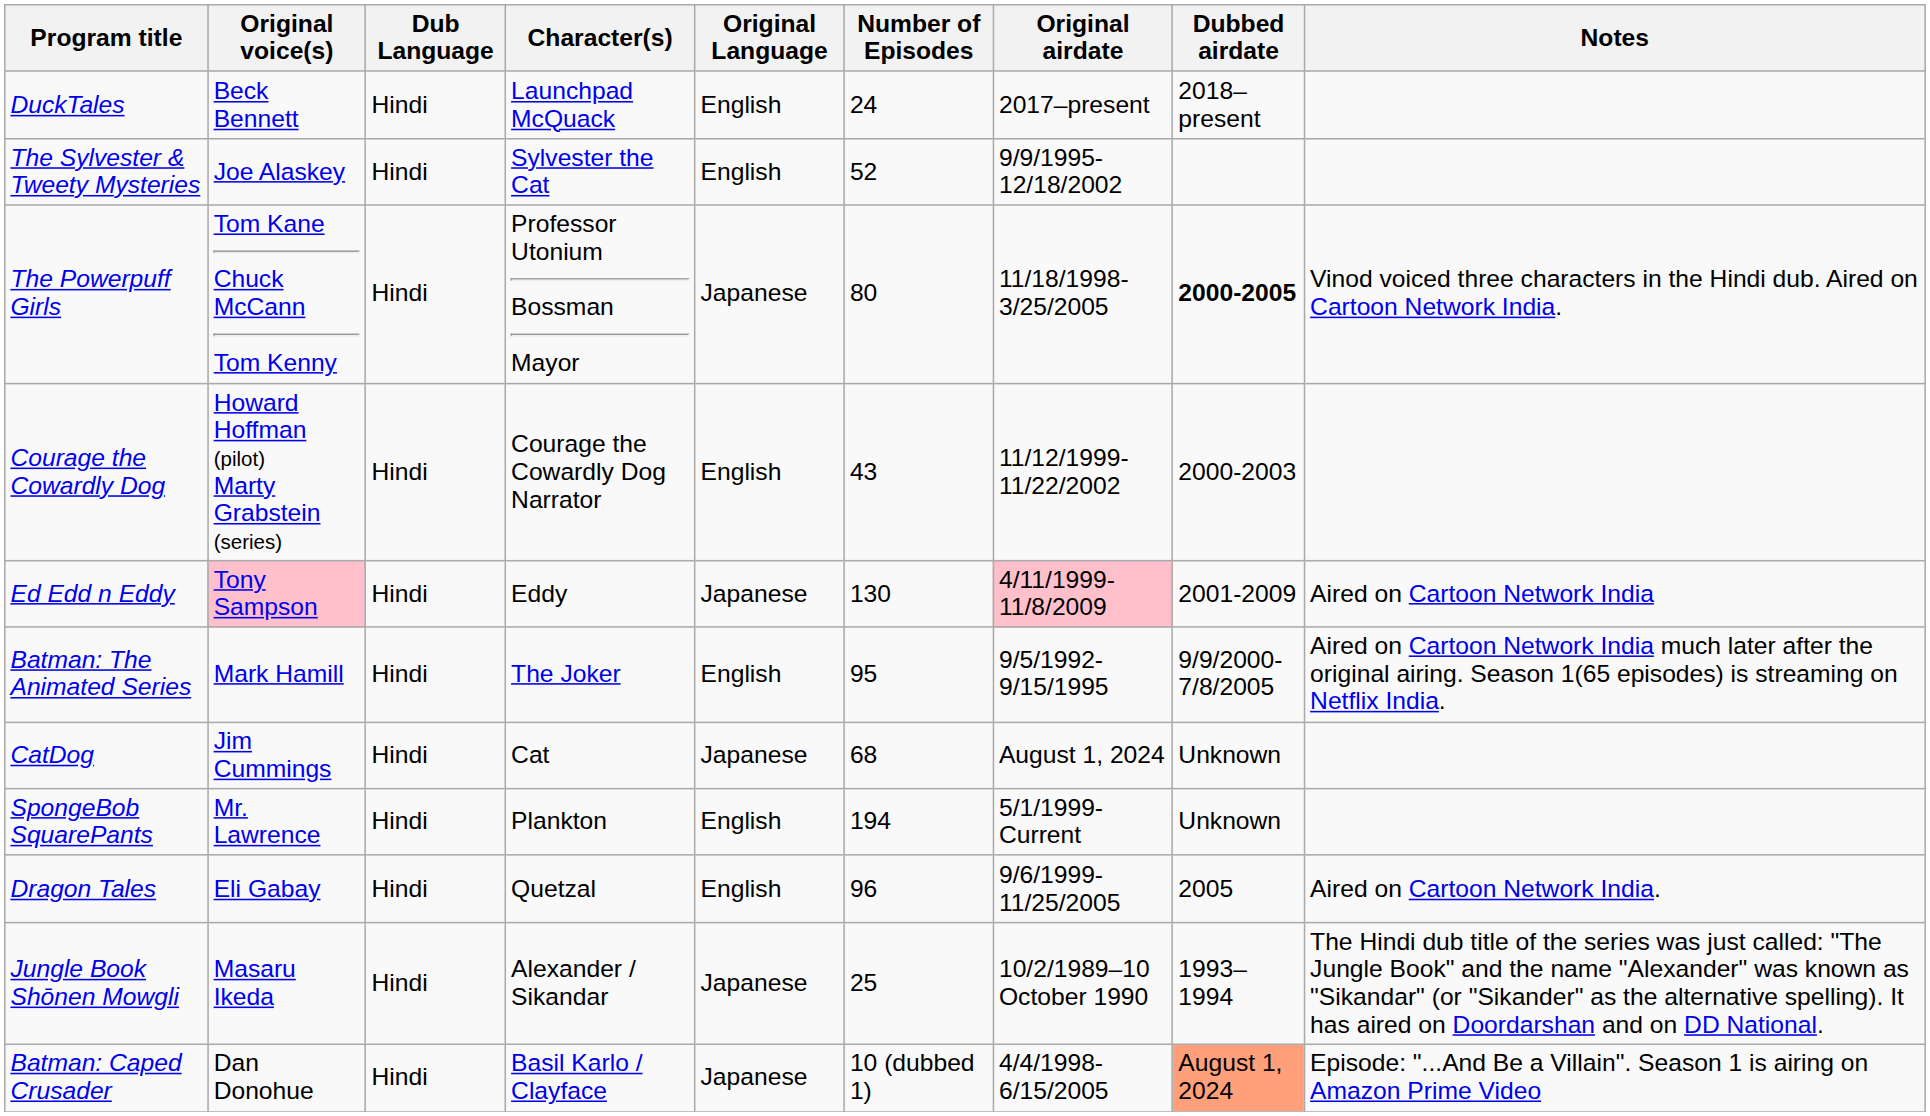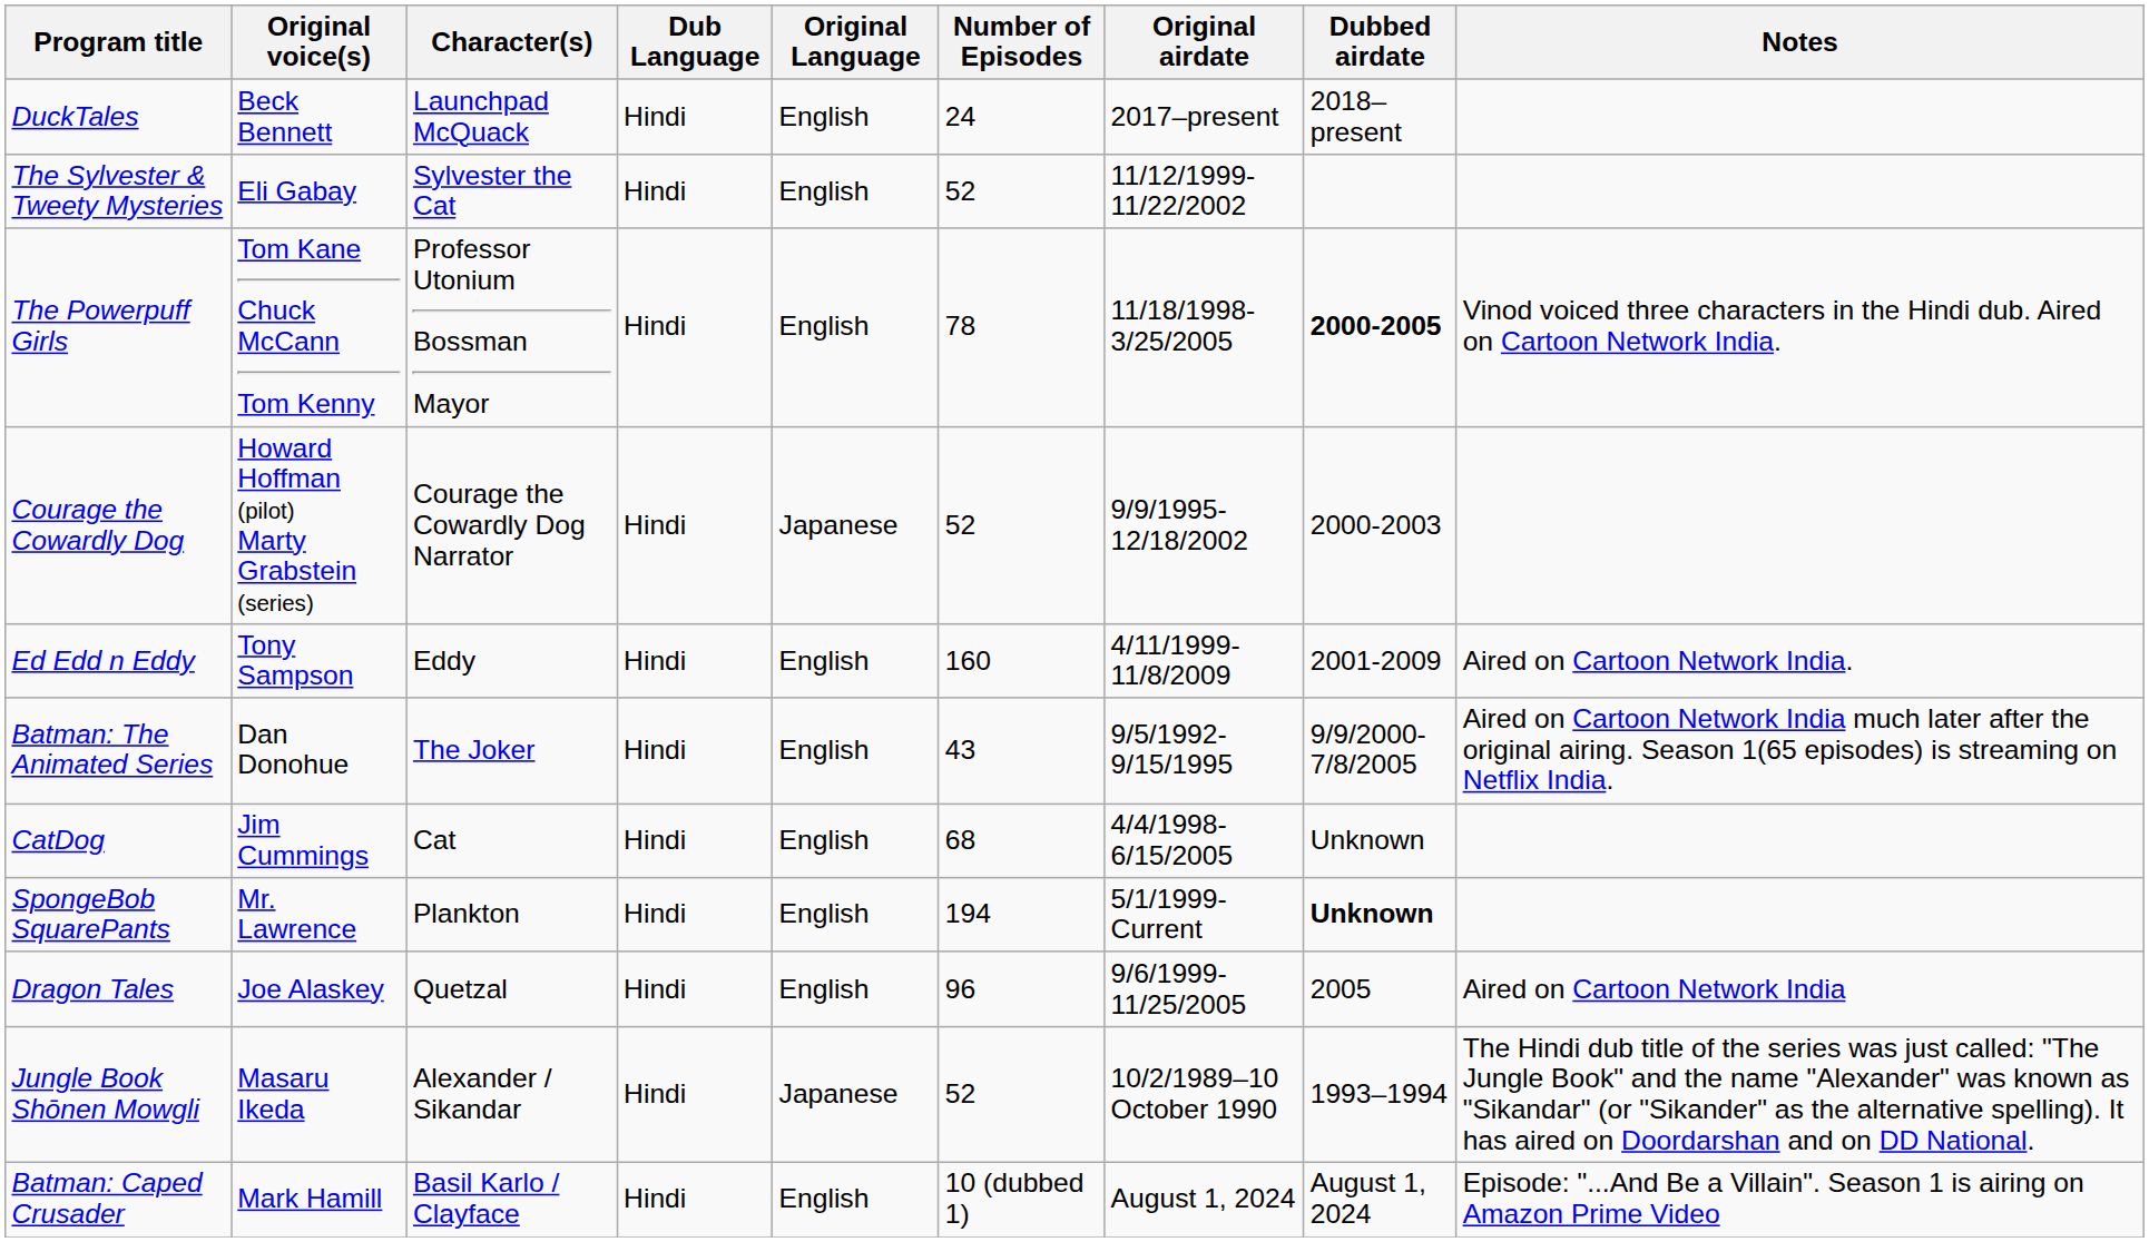 <table class="wikitable sortable">
 <tr>
 <th>Program title</th>
 <th>Original voice(s)</th>
+<th>Character(s)</th>
 <th>Dub Language</th>
-<th>Character(s)</th>
 <th>Original Language</th>
 <th>Number of Episodes</th>
 <th>Original airdate</th>
 <th>Dubbed airdate</th>
 <th>Notes</th>
 </tr>
 <tr>
 <td><a href='#'><em>DuckTales</em></a></td>
 <td><a href='#'>Beck Bennett</a></td>
+<td><a href='#'>Launchpad McQuack</a></td>
 <td>Hindi</td>
-<td><a href='#'>Launchpad McQuack</a></td>
 <td>English</td>
 <td>24</td>
 <td>2017–present</td>
 <td>2018–present</td>
 <td></td>
 </tr>
 <tr>
 <td><em><a href='#'>The Sylvester & Tweety Mysteries</a></em></td>
-<td><a href='#'>Joe Alaskey</a></td>
+<td><a href='#'>Eli Gabay</a></td>
+<td><a href='#'>Sylvester the Cat</a></td>
 <td>Hindi</td>
-<td><a href='#'>Sylvester the Cat</a></td>
 <td>English</td>
 <td>52</td>
-<td>9/9/1995-12/18/2002</td>
+<td>11/12/1999-11/22/2002</td>
 <td></td>
 <td></td>
 </tr>
 <tr>
 <td><em><a href='#'>The Powerpuff Girls</a></em></td>
 <td><a href='#'>Tom Kane</a> <hr> <a href='#'>Chuck McCann</a> <hr> <a href='#'>Tom Kenny</a></td>
+<td>Professor Utonium <hr> Bossman <hr> Mayor</td>
 <td>Hindi</td>
-<td>Professor Utonium <hr> Bossman <hr> Mayor</td>
-<td>Japanese</td>
-<td>80</td>
+<td>English</td>
+<td>78</td>
 <td>11/18/1998-<br>3/25/2005</td>
 <td><strong>2000-2005</strong></td>
 <td>Vinod voiced three characters in the Hindi dub. Aired on <a href='#'>Cartoon Network India</a>.</td>
 </tr>
 <tr>
 <td><em><a href='#'>Courage the Cowardly Dog</a></em></td>
 <td><a href='#'>Howard Hoffman</a> <small>(pilot)</small> <br> <a href='#'>Marty Grabstein</a> <small>(series)</small></td>
+<td>Courage the Cowardly Dog <br> Narrator</td>
 <td>Hindi</td>
-<td>Courage the Cowardly Dog <br> Narrator</td>
-<td>English</td>
-<td>43</td>
-<td>11/12/1999-11/22/2002</td>
+<td>Japanese</td>
+<td>52</td>
+<td>9/9/1995-12/18/2002</td>
 <td>2000-2003</td>
 <td></td>
 </tr>
 <tr>
 <td><em><a href='#'>Ed Edd n Eddy</a></em></td>
-<td style="background: pink;"><a href='#'>Tony Sampson</a></td>
+<td><a href='#'>Tony Sampson</a></td>
+<td>Eddy</td>
 <td>Hindi</td>
-<td>Eddy</td>
-<td>Japanese</td>
-<td>130</td>
-<td style="background: pink;">4/11/1999-11/8/2009</td>
+<td>English</td>
+<td>160</td>
+<td>4/11/1999-11/8/2009</td>
 <td>2001-2009</td>
-<td>Aired on <a href='#'>Cartoon Network India</a></td>
+<td>Aired on <a href='#'>Cartoon Network India</a>.</td>
 </tr>
 <tr>
 <td><em><a href='#'>Batman: The Animated Series</a></em></td>
-<td><a href='#'>Mark Hamill</a></td>
+<td>Dan Donohue</td>
+<td><a href='#'>The Joker</a></td>
 <td>Hindi</td>
-<td><a href='#'>The Joker</a></td>
 <td>English</td>
-<td>95</td>
+<td>43</td>
 <td>9/5/1992-<br>9/15/1995</td>
 <td>9/9/2000-<br>7/8/2005</td>
 <td>Aired on <a href='#'>Cartoon Network India</a> much later after the original airing. Season 1(65 episodes) is streaming on <a href='#'>Netflix India</a>.</td>
 </tr>
 <tr>
 <td><em><a href='#'>CatDog</a></em></td>
 <td><a href='#'>Jim Cummings</a></td>
+<td>Cat</td>
 <td>Hindi</td>
-<td>Cat</td>
-<td>Japanese</td>
+<td>English</td>
 <td>68</td>
-<td>August 1, 2024</td>
+<td>4/4/1998-<br>6/15/2005</td>
 <td>Unknown</td>
 <td></td>
 </tr>
 <tr>
 <td><em><a href='#'>SpongeBob SquarePants</a></em></td>
 <td><a href='#'>Mr. Lawrence</a></td>
+<td>Plankton</td>
 <td>Hindi</td>
-<td>Plankton</td>
 <td>English</td>
 <td>194</td>
 <td>5/1/1999-Current</td>
-<td>Unknown</td>
+<td><strong>Unknown</strong></td>
 <td></td>
 </tr>
 <tr>
 <td><em><a href='#'>Dragon Tales</a></em></td>
-<td><a href='#'>Eli Gabay</a></td>
+<td><a href='#'>Joe Alaskey</a></td>
+<td>Quetzal</td>
 <td>Hindi</td>
-<td>Quetzal</td>
 <td>English</td>
 <td>96</td>
 <td>9/6/1999-11/25/2005</td>
 <td>2005</td>
-<td>Aired on <a href='#'>Cartoon Network India</a>.</td>
+<td>Aired on <a href='#'>Cartoon Network India</a></td>
 </tr>
 <tr>
 <td><em><a href='#'>Jungle Book Shōnen Mowgli</a></em></td>
 <td><a href='#'>Masaru Ikeda</a></td>
+<td>Alexander / Sikandar</td>
 <td>Hindi</td>
-<td>Alexander / Sikandar</td>
 <td>Japanese</td>
-<td>25</td>
+<td>52</td>
 <td>10/2/1989–10 October 1990</td>
 <td>1993–1994</td>
 <td>The Hindi dub title of the series was just called: "The Jungle Book" and the name "Alexander" was known as "Sikandar" (or "Sikander" as the alternative spelling). It has aired on <a href='#'>Doordarshan</a> and on <a href='#'>DD National</a>.</td>
 </tr>
 <tr>
 <td><em><a href='#'>Batman: Caped Crusader</a></em></td>
-<td>Dan Donohue</td>
+<td><a href='#'>Mark Hamill</a></td>
+<td><a href='#'>Basil Karlo / Clayface</a></td>
 <td>Hindi</td>
-<td><a href='#'>Basil Karlo / Clayface</a></td>
-<td>Japanese</td>
+<td>English</td>
 <td>10 (dubbed 1)</td>
-<td>4/4/1998-<br>6/15/2005</td>
-<td style="background: lightsalmon;">August 1, 2024</td>
+<td>August 1, 2024</td>
+<td>August 1, 2024</td>
 <td>Episode: "...And Be a Villain". Season 1 is airing on <a href='#'>Amazon Prime Video</a></td>
 </tr>
 </table>
